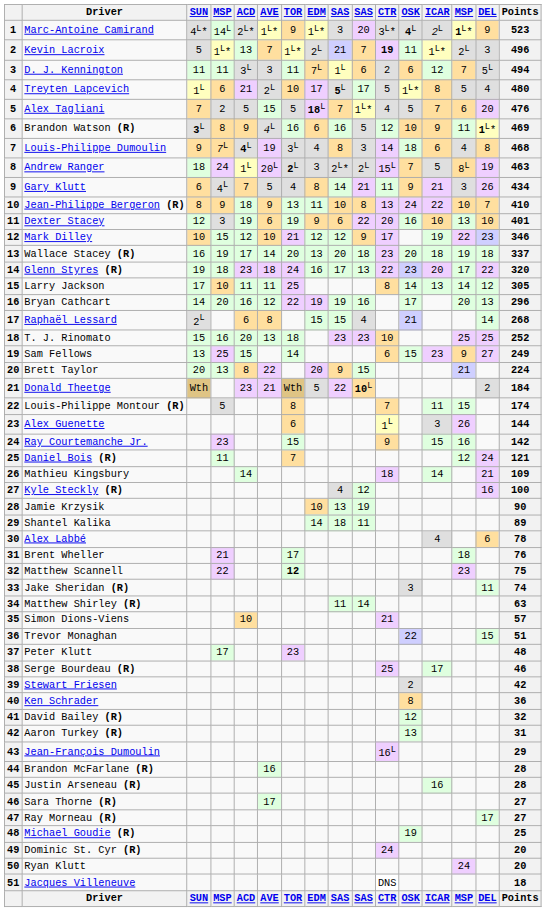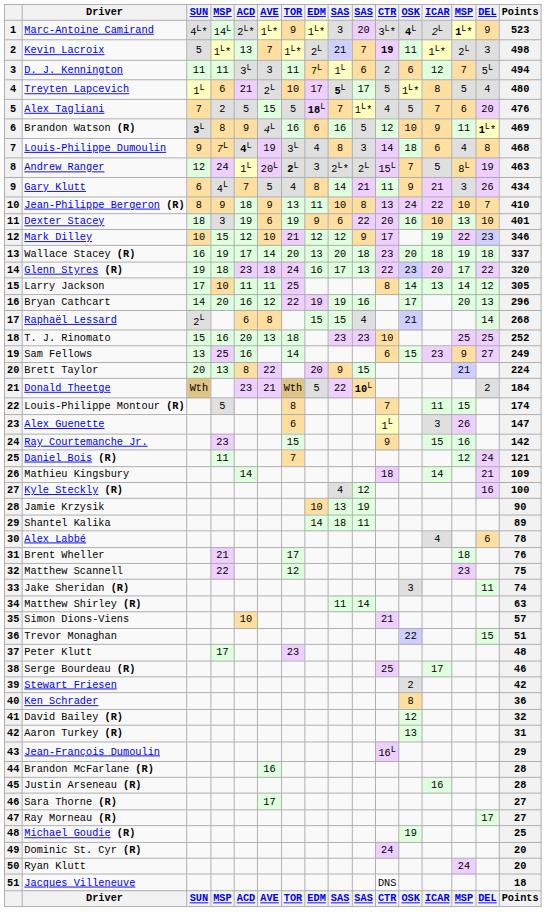 <table class="wikitable" style="font-size:85%; text-align:center;">
 <tr>
 <th></th>
 <th>Driver</th>
 <th><a href='#'>SUN</a></th>
 <th><a href='#'>MSP</a></th>
 <th><a href='#'>ACD</a></th>
 <th><a href='#'>AVE</a></th>
 <th><a href='#'>TOR</a></th>
 <th><a href='#'>EDM</a></th>
 <th><a href='#'>SAS</a></th>
 <th><a href='#'>SAS</a></th>
 <th><a href='#'>CTR</a></th>
 <th><a href='#'>OSK</a></th>
 <th><a href='#'>ICAR</a></th>
 <th><a href='#'>MSP</a></th>
 <th><a href='#'>DEL</a></th>
 <th>Points</th>
 </tr>
 <tr>
 <th>1</th>
 <td style="text-align:left;"><a href='#'>Marc-Antoine Camirand</a></td>
 <td style="background:#DFDFDF;">4<sup>L</sup>*</td>
 <td style="background:#DFFFDF;">14<sup>L</sup></td>
 <td style="background:#DFDFDF;">2<sup>L</sup>*</td>
 <td style="background:#ffffbf;">1<sup>L</sup>*</td>
 <td style="background:#FFDF9F;">9</td>
 <td style="background:#ffffbf;">1<sup>L</sup>*</td>
 <td style="background:#DFDFDF;">3</td>
 <td style="background:#EFCFFF;">20</td>
 <td style="background:#DFDFDF;">3<sup>L</sup>*</td>
 <td style="background:#DFDFDF;"><strong>4</strong><sup>L</sup></td>
 <td style="background:#DFDFDF;"><em>2</em><sup>L</sup></td>
 <td style="background:#ffffbf;"><strong>1</strong><sup>L</sup>*</td>
 <td style="background:#FFDF9F;">9</td>
 <th>523</th>
 </tr>
 <tr>
 <th>2</th>
 <td style="text-align:left;"><a href='#'>Kevin Lacroix</a></td>
 <td style="background:#DFDFDF;">5</td>
 <td style="background:#ffffbf;">1<sup>L</sup>*</td>
 <td style="background:#DFFFDF;">13</td>
 <td style="background:#FFDF9F;">7</td>
 <td style="background:#ffffbf;">1<sup>L</sup>*</td>
 <td style="background:#DFDFDF;">2<sup>L</sup></td>
 <td style="background:#CFCFFF;">21</td>
 <td style="background:#FFDF9F;">7</td>
 <td style="background:#EFCFFF;"><strong>19</strong></td>
 <td style="background:#DFFFDF;">11</td>
 <td style="background:#ffffbf;">1<sup>L</sup>*</td>
 <td style="background:#DFDFDF;">2<sup>L</sup></td>
 <td style="background:#DFDFDF;">3</td>
-<th>496</th>
+<th>498</th>
 </tr>
 <tr>
 <th>3</th>
 <td style="text-align:left;"><a href='#'>D. J. Kennington</a></td>
 <td style="background:#DFFFDF;">11</td>
 <td style="background:#DFFFDF;">11</td>
 <td style="background:#DFDFDF;">3<sup>L</sup></td>
 <td style="background:#DFDFDF;">3</td>
 <td style="background:#DFFFDF;">11</td>
 <td style="background:#FFDF9F;">7<sup>L</sup></td>
 <td style="background:#ffffbf;">1<sup>L</sup></td>
 <td style="background:#FFDF9F;">6</td>
 <td style="background:#DFDFDF;">2</td>
 <td style="background:#FFDF9F;">6</td>
 <td style="background:#DFFFDF;">12</td>
 <td style="background:#FFDF9F;">7</td>
 <td style="background:#DFDFDF;">5<sup>L</sup></td>
 <th>494</th>
 </tr>
 <tr>
 <th>4</th>
 <td style="text-align:left;"><a href='#'>Treyten Lapcevich</a></td>
 <td style="background:#ffffbf;">1<sup>L</sup></td>
 <td style="background:#FFDF9F;">6</td>
 <td style="background:#EFCFFF;">21</td>
 <td style="background:#DFDFDF;">2<sup>L</sup></td>
 <td style="background:#FFDF9F;">10</td>
 <td style="background:#EFCFFF;">17</td>
 <td style="background:#DFDFDF;"><strong>5</strong><sup>L</sup></td>
 <td style="background:#DFFFDF;">17</td>
 <td style="background:#DFDFDF;">5</td>
 <td style="background:#ffffbf;">1<sup>L</sup>*</td>
 <td style="background:#FFDF9F;">8</td>
 <td style="background:#DFDFDF;">5</td>
 <td style="background:#DFDFDF;">4</td>
 <th>480</th>
 </tr>
 <tr>
 <th>5</th>
 <td style="text-align:left;"><a href='#'>Alex Tagliani</a></td>
 <td style="background:#FFDF9F;">7</td>
 <td style="background:#DFDFDF;">2</td>
 <td style="background:#DFDFDF;">5</td>
 <td style="background:#DFFFDF;">15</td>
 <td style="background:#DFDFDF;">5</td>
 <td style="background:#EFCFFF;"><strong>18</strong><sup>L</sup></td>
 <td style="background:#FFDF9F;">7</td>
 <td style="background:#ffffbf;">1<sup>L</sup>*</td>
 <td style="background:#DFDFDF;">4</td>
 <td style="background:#DFDFDF;">5</td>
 <td style="background:#FFDF9F;">7</td>
 <td style="background:#FFDF9F;">6</td>
 <td style="background:#EFCFFF;">20</td>
 <th>476</th>
 </tr>
 <tr>
 <th>6</th>
 <td style="text-align:left;">Brandon Watson <strong>(R)</strong></td>
 <td style="background:#DFDFDF;"><strong>3</strong><sup>L</sup></td>
 <td style="background:#FFDF9F;">8</td>
 <td style="background:#FFDF9F;">9</td>
 <td style="background:#DFDFDF;"><em>4</em><sup>L</sup></td>
 <td style="background:#DFFFDF;">16</td>
 <td style="background:#FFDF9F;">6</td>
 <td style="background:#DFFFDF;">16</td>
 <td style="background:#DFDFDF;">5</td>
 <td style="background:#DFFFDF;">12</td>
 <td style="background:#FFDF9F;">10</td>
 <td style="background:#FFDF9F;">9</td>
 <td style="background:#DFFFDF;">11</td>
 <td style="background:#ffffbf;"><strong>1</strong><sup>L</sup>*</td>
 <th>469</th>
 </tr>
 <tr>
 <th>7</th>
 <td style="text-align:left;"><a href='#'>Louis-Philippe Dumoulin</a></td>
 <td style="background:#FFDF9F;">9</td>
 <td style="background:#FFDF9F;"><em>7</em><sup>L</sup></td>
 <td style="background:#DFDFDF;"><strong>4</strong><sup>L</sup></td>
 <td style="background:#EFCFFF;">19</td>
 <td style="background:#DFDFDF;">3<sup>L</sup></td>
 <td style="background:#DFDFDF;">4</td>
 <td style="background:#FFDF9F;">8</td>
 <td style="background:#DFDFDF;">3</td>
 <td style="background:#EFCFFF;">14</td>
 <td style="background:#DFFFDF;">18</td>
 <td style="background:#FFDF9F;">6</td>
 <td style="background:#DFDFDF;">4</td>
 <td style="background:#FFDF9F;">8</td>
 <th>468</th>
 </tr>
 <tr>
 <th>8</th>
 <td style="text-align:left;"><a href='#'>Andrew Ranger</a></td>
-<td style="background:#DFFFDF;">18</td>
+<td style="background:#DFFFDF;">12</td>
 <td style="background:#EFCFFF;">24</td>
 <td style="background:#ffffbf;">1<sup>L</sup></td>
 <td style="background:#EFCFFF;">20<sup>L</sup></td>
 <td style="background:#DFDFDF;"><strong>2</strong><sup>L</sup></td>
 <td style="background:#DFDFDF;">3</td>
 <td style="background:#DFDFDF;">2<sup>L</sup>*</td>
 <td style="background:#DFDFDF;">2<sup>L</sup></td>
 <td style="background:#EFCFFF;">15<sup>L</sup></td>
 <td style="background:#FFDF9F;">7</td>
 <td style="background:#DFDFDF;">5</td>
 <td style="background:#FFDF9F;">8<sup>L</sup></td>
 <td style="background:#EFCFFF;">19</td>
 <th>463</th>
 </tr>
 <tr>
 <th>9</th>
 <td style="text-align:left;"><a href='#'>Gary Klutt</a></td>
 <td style="background:#FFDF9F;">6</td>
 <td style="background:#DFDFDF;">4<sup>L</sup></td>
 <td style="background:#FFDF9F;">7</td>
 <td style="background:#DFDFDF;">5</td>
 <td style="background:#DFDFDF;">4</td>
 <td style="background:#FFDF9F;">8</td>
 <td style="background:#DFFFDF;">14</td>
 <td style="background:#EFCFFF;">21</td>
 <td style="background:#DFFFDF;">11</td>
 <td style="background:#FFDF9F;">9</td>
 <td style="background:#EFCFFF;">21</td>
 <td style="background:#DFDFDF;">3</td>
 <td style="background:#EFCFFF;">26</td>
 <th>434</th>
 </tr>
 <tr>
 <th>10</th>
 <td style="text-align:left;"><a href='#'>Jean-Philippe Bergeron</a> <strong>(R)</strong></td>
 <td style="background:#FFDF9F;">8</td>
 <td style="background:#FFDF9F;">9</td>
 <td style="background:#DFFFDF;">18</td>
 <td style="background:#FFDF9F;">9</td>
 <td style="background:#DFFFDF;">13</td>
 <td style="background:#DFFFDF;">11</td>
 <td style="background:#FFDF9F;">10</td>
 <td style="background:#FFDF9F;">8</td>
 <td style="background:#EFCFFF;">13</td>
 <td style="background:#EFCFFF;">24</td>
 <td style="background:#EFCFFF;">22</td>
 <td style="background:#FFDF9F;">10</td>
 <td style="background:#FFDF9F;">7</td>
 <th>410</th>
 </tr>
 <tr>
 <th>11</th>
 <td style="text-align:left;"><a href='#'>Dexter Stacey</a></td>
-<td style="background:#DFFFDF;">12</td>
+<td style="background:#DFFFDF;">18</td>
 <td style="background:#DFDFDF;">3</td>
 <td style="background:#DFFFDF;">19</td>
 <td style="background:#FFDF9F;">6</td>
 <td style="background:#DFFFDF;">19</td>
 <td style="background:#FFDF9F;">9</td>
 <td style="background:#FFDF9F;">6</td>
 <td style="background:#EFCFFF;">22</td>
 <td style="background:#EFCFFF;">20</td>
 <td style="background:#DFFFDF;">16</td>
 <td style="background:#FFDF9F;">10</td>
 <td style="background:#DFFFDF;">13</td>
 <td style="background:#FFDF9F;">10</td>
 <th>401</th>
 </tr>
 <tr>
 <th>12</th>
 <td style="text-align:left;"><a href='#'>Mark Dilley</a></td>
 <td style="background:#FFDF9F;">10</td>
 <td style="background:#DFFFDF;">15</td>
 <td style="background:#DFFFDF;">12</td>
 <td style="background:#FFDF9F;">10</td>
 <td style="background:#EFCFFF;">21</td>
 <td style="background:#DFFFDF;">12</td>
 <td style="background:#DFFFDF;">12</td>
 <td style="background:#FFDF9F;">9</td>
 <td style="background:#EFCFFF;">17</td>
 <td></td>
 <td style="background:#DFFFDF;">19</td>
 <td style="background:#EFCFFF;">22</td>
 <td style="background:#CFCFFF;">23</td>
 <th>346</th>
 </tr>
 <tr>
 <th>13</th>
 <td style="text-align:left;">Wallace Stacey <strong>(R)</strong></td>
 <td style="background:#DFFFDF;">16</td>
 <td style="background:#DFFFDF;">19</td>
 <td style="background:#DFFFDF;">17</td>
 <td style="background:#DFFFDF;">14</td>
 <td style="background:#DFFFDF;">20</td>
 <td style="background:#DFFFDF;">13</td>
 <td style="background:#DFFFDF;">20</td>
 <td style="background:#DFFFDF;">18</td>
 <td style="background:#EFCFFF;">23</td>
 <td style="background:#DFFFDF;">20</td>
 <td style="background:#DFFFDF;">18</td>
 <td style="background:#DFFFDF;">19</td>
 <td style="background:#DFFFDF;">18</td>
 <th>337</th>
 </tr>
 <tr>
 <th>14</th>
 <td style="text-align:left;"><a href='#'>Glenn Styres</a> <strong>(R)</strong></td>
 <td style="background:#DFFFDF;">19</td>
 <td style="background:#DFFFDF;">18</td>
 <td style="background:#EFCFFF;">23</td>
 <td style="background:#EFCFFF;">18</td>
 <td style="background:#EFCFFF;">24</td>
 <td style="background:#DFFFDF;">16</td>
 <td style="background:#DFFFDF;">17</td>
 <td style="background:#DFFFDF;">13</td>
 <td style="background:#EFCFFF;">22</td>
 <td style="background:#CFCFFF;">23</td>
 <td style="background:#EFCFFF;">20</td>
 <td style="background:#DFFFDF;">17</td>
 <td style="background:#EFCFFF;">22</td>
 <th>320</th>
 </tr>
 <tr>
 <th>15</th>
 <td style="text-align:left;">Larry Jackson</td>
 <td style="background:#DFFFDF;">17</td>
 <td style="background:#FFDF9F;">10</td>
 <td style="background:#DFFFDF;">11</td>
 <td style="background:#DFFFDF;">11</td>
 <td style="background:#EFCFFF;">25</td>
 <td></td>
 <td></td>
 <td></td>
 <td style="background:#FFDF9F;">8</td>
 <td style="background:#DFFFDF;">14</td>
 <td style="background:#DFFFDF;">13</td>
 <td style="background:#DFFFDF;">14</td>
 <td style="background:#DFFFDF;">12</td>
 <th>305</th>
 </tr>
 <tr>
 <th>16</th>
 <td style="text-align:left;">Bryan Cathcart</td>
 <td style="background:#DFFFDF;">14</td>
 <td style="background:#DFFFDF;">20</td>
 <td style="background:#DFFFDF;">16</td>
 <td style="background:#DFFFDF;">12</td>
 <td style="background:#EFCFFF;">22</td>
 <td style="background:#EFCFFF;">19</td>
 <td style="background:#DFFFDF;">19</td>
 <td style="background:#DFFFDF;">16</td>
 <td></td>
 <td style="background:#DFFFDF;">17</td>
 <td></td>
 <td style="background:#DFFFDF;">20</td>
 <td style="background:#DFFFDF;">13</td>
 <th>296</th>
 </tr>
 <tr>
 <th>17</th>
 <td style="text-align:left;"><a href='#'>Raphaël Lessard</a></td>
 <td style="background:#DFDFDF;">2<sup>L</sup></td>
 <td></td>
 <td style="background:#FFDF9F;">6</td>
 <td style="background:#FFDF9F;">8</td>
 <td></td>
 <td style="background:#DFFFDF;">15</td>
 <td style="background:#DFFFDF;">15</td>
 <td style="background:#DFDFDF;">4</td>
 <td></td>
 <td style="background:#CFCFFF;">21</td>
 <td></td>
 <td></td>
 <td style="background:#DFFFDF;">14</td>
 <th>268</th>
 </tr>
 <tr>
 <th>18</th>
 <td style="text-align:left;">T. J. Rinomato</td>
 <td style="background:#DFFFDF;">15</td>
 <td style="background:#DFFFDF;">16</td>
 <td style="background:#DFFFDF;">20</td>
 <td style="background:#DFFFDF;">13</td>
 <td style="background:#DFFFDF;">18</td>
 <td></td>
 <td style="background:#EFCFFF;">23</td>
 <td style="background:#EFCFFF;">23</td>
 <td style="background:#FFDF9F;">10</td>
 <td></td>
 <td></td>
 <td style="background:#EFCFFF;">25</td>
 <td style="background:#EFCFFF;">25</td>
 <th>252</th>
 </tr>
 <tr>
 <th>19</th>
 <td style="text-align:left;">Sam Fellows</td>
 <td style="background:#DFFFDF;">13</td>
 <td style="background:#EFCFFF;">25</td>
-<td style="background:#DFFFDF;">15</td>
+<td style="background:#DFFFDF;">16</td>
 <td></td>
 <td style="background:#DFFFDF;">14</td>
 <td></td>
 <td></td>
 <td></td>
 <td style="background:#FFDF9F;">6</td>
 <td style="background:#DFFFDF;">15</td>
 <td style="background:#EFCFFF;">23</td>
 <td style="background:#FFDF9F;">9</td>
 <td style="background:#EFCFFF;">27</td>
 <th>249</th>
 </tr>
 <tr>
 <th>20</th>
 <td style="text-align:left;">Brett Taylor</td>
 <td style="background:#DFFFDF;">20</td>
 <td style="background:#DFFFDF;">13</td>
 <td style="background:#FFDF9F;">8</td>
 <td style="background:#EFCFFF;">22</td>
 <td></td>
 <td style="background:#EFCFFF;">20</td>
 <td style="background:#FFDF9F;">9</td>
 <td style="background:#DFFFDF;">15</td>
 <td></td>
 <td></td>
 <td></td>
 <td style="background:#CFCFFF;">21</td>
 <td></td>
 <th>224</th>
 </tr>
 <tr>
 <th>21</th>
 <td style="text-align:left;"><a href='#'>Donald Theetge</a></td>
 <td style="background:#DFC484;">Wth</td>
 <td></td>
 <td style="background:#EFCFFF;">23</td>
 <td style="background:#EFCFFF;">21</td>
 <td style="background:#DFC484;">Wth</td>
 <td style="background:#DFDFDF;">5</td>
 <td style="background:#EFCFFF;">22</td>
 <td style="background:#FFDF9F;"><strong>10</strong><sup>L</sup></td>
 <td></td>
 <td></td>
 <td></td>
 <td></td>
 <td style="background:#DFDFDF;">2</td>
 <th>184</th>
 </tr>
 <tr>
 <th>22</th>
 <td style="text-align:left;">Louis-Philippe Montour <strong>(R)</strong></td>
 <td></td>
 <td style="background:#DFDFDF;">5</td>
 <td></td>
 <td></td>
 <td style="background:#FFDF9F;">8</td>
 <td></td>
 <td></td>
 <td></td>
 <td style="background:#FFDF9F;">7</td>
 <td></td>
 <td style="background:#DFFFDF;">11</td>
 <td style="background:#DFFFDF;">15</td>
 <td></td>
 <th>174</th>
 </tr>
 <tr>
 <th>23</th>
 <td style="text-align:left;"><a href='#'>Alex Guenette</a></td>
 <td></td>
 <td></td>
 <td></td>
 <td></td>
 <td style="background:#FFDF9F;">6</td>
 <td></td>
 <td></td>
 <td></td>
 <td style="background:#ffffbf;">1<sup>L</sup></td>
 <td></td>
 <td style="background:#DFDFDF;">3</td>
 <td style="background:#EFCFFF;">26</td>
 <td></td>
-<th>144</th>
+<th>147</th>
 </tr>
 <tr>
 <th>24</th>
 <td style="text-align:left;"><a href='#'>Ray Courtemanche Jr.</a></td>
 <td></td>
 <td style="background:#EFCFFF;">23</td>
 <td></td>
 <td></td>
 <td style="background:#DFFFDF;">15</td>
 <td></td>
 <td></td>
 <td></td>
 <td style="background:#FFDF9F;">9</td>
 <td></td>
 <td style="background:#DFFFDF;">15</td>
 <td style="background:#DFFFDF;">16</td>
 <td></td>
 <th>142</th>
 </tr>
 <tr>
 <th>25</th>
 <td style="text-align:left;"><a href='#'>Daniel Bois</a> <strong>(R)</strong></td>
 <td></td>
 <td style="background:#DFFFDF;">11</td>
 <td></td>
 <td></td>
 <td style="background:#FFDF9F;">7</td>
 <td></td>
 <td></td>
 <td></td>
 <td></td>
 <td></td>
 <td></td>
 <td style="background:#DFFFDF;">12</td>
 <td style="background:#EFCFFF;">24</td>
 <th>121</th>
 </tr>
 <tr>
 <th>26</th>
 <td style="text-align:left;">Mathieu Kingsbury</td>
 <td></td>
 <td></td>
 <td style="background:#DFFFDF;">14</td>
 <td></td>
 <td></td>
 <td></td>
 <td></td>
 <td></td>
 <td style="background:#EFCFFF;">18</td>
 <td></td>
 <td style="background:#DFFFDF;">14</td>
 <td></td>
 <td style="background:#EFCFFF;">21</td>
 <th>109</th>
 </tr>
 <tr>
 <th>27</th>
 <td style="text-align:left;"><a href='#'>Kyle Steckly</a> <strong>(R)</strong></td>
 <td></td>
 <td></td>
 <td></td>
 <td></td>
 <td></td>
 <td></td>
 <td style="background:#DFDFDF;">4</td>
 <td style="background:#DFFFDF;">12</td>
 <td></td>
 <td></td>
 <td></td>
 <td></td>
 <td style="background:#EFCFFF;">16</td>
 <th>100</th>
 </tr>
 <tr>
 <th>28</th>
 <td style="text-align:left;">Jamie Krzysik</td>
 <td></td>
 <td></td>
 <td></td>
 <td></td>
 <td></td>
 <td style="background:#FFDF9F;">10</td>
 <td style="background:#DFFFDF;">13</td>
 <td style="background:#DFFFDF;">19</td>
 <td></td>
 <td></td>
 <td></td>
 <td></td>
 <td></td>
 <th>90</th>
 </tr>
 <tr>
 <th>29</th>
 <td style="text-align:left;">Shantel Kalika</td>
 <td></td>
 <td></td>
 <td></td>
 <td></td>
 <td></td>
 <td style="background:#DFFFDF;">14</td>
 <td style="background:#DFFFDF;">18</td>
 <td style="background:#DFFFDF;">11</td>
 <td></td>
 <td></td>
 <td></td>
 <td></td>
 <td></td>
 <th>89</th>
 </tr>
 <tr>
 <th>30</th>
 <td style="text-align:left;"><a href='#'>Alex Labbé</a></td>
 <td></td>
 <td></td>
 <td></td>
 <td></td>
 <td></td>
 <td></td>
 <td></td>
 <td></td>
 <td></td>
 <td></td>
 <td style="background:#DFDFDF;">4</td>
 <td></td>
 <td style="background:#FFDF9F;">6</td>
 <th>78</th>
 </tr>
 <tr>
 <th>31</th>
 <td style="text-align:left;">Brent Wheller</td>
 <td></td>
 <td style="background:#EFCFFF;">21</td>
 <td></td>
 <td></td>
 <td style="background:#DFFFDF;">17</td>
 <td></td>
 <td></td>
 <td></td>
 <td></td>
 <td></td>
 <td></td>
 <td style="background:#DFFFDF;">18</td>
 <td></td>
 <th>76</th>
 </tr>
 <tr>
 <th>32</th>
 <td style="text-align:left;">Matthew Scannell</td>
 <td></td>
 <td style="background:#EFCFFF;">22</td>
 <td></td>
 <td></td>
-<td style="background:#DFFFDF;"><strong>12</strong></td>
+<td style="background:#DFFFDF;">12</td>
 <td></td>
 <td></td>
 <td></td>
 <td></td>
 <td></td>
 <td></td>
 <td style="background:#EFCFFF;">23</td>
 <td></td>
 <th>75</th>
 </tr>
 <tr>
 <th>33</th>
 <td style="text-align:left;">Jake Sheridan <strong>(R)</strong></td>
 <td></td>
 <td></td>
 <td></td>
 <td></td>
 <td></td>
 <td></td>
 <td></td>
 <td></td>
 <td></td>
 <td style="background:#DFDFDF;">3</td>
 <td></td>
 <td></td>
 <td style="background:#DFFFDF;">11</td>
 <th>74</th>
 </tr>
 <tr>
 <th>34</th>
 <td style="text-align:left;">Matthew Shirley <strong>(R)</strong></td>
 <td></td>
 <td></td>
 <td></td>
 <td></td>
 <td></td>
 <td></td>
 <td style="background:#DFFFDF;">11</td>
 <td style="background:#DFFFDF;">14</td>
 <td></td>
 <td></td>
 <td></td>
 <td></td>
 <td></td>
 <th>63</th>
 </tr>
 <tr>
 <th>35</th>
 <td style="text-align:left;">Simon Dions-Viens</td>
 <td></td>
 <td></td>
 <td style="background:#FFDF9F;">10</td>
 <td></td>
 <td></td>
 <td></td>
 <td></td>
 <td></td>
 <td style="background:#EFCFFF;">21</td>
 <td></td>
 <td></td>
 <td></td>
 <td></td>
 <th>57</th>
 </tr>
 <tr>
 <th>36</th>
 <td style="text-align:left;">Trevor Monaghan</td>
 <td></td>
 <td></td>
 <td></td>
 <td></td>
 <td></td>
 <td></td>
 <td></td>
 <td></td>
 <td></td>
 <td style="background:#CFCFFF;">22</td>
 <td></td>
 <td></td>
 <td style="background:#DFFFDF;">15</td>
 <th>51</th>
 </tr>
 <tr>
 <th>37</th>
 <td style="text-align:left;">Peter Klutt</td>
 <td></td>
 <td style="background:#DFFFDF;">17</td>
 <td></td>
 <td></td>
 <td style="background:#EFCFFF;">23</td>
 <td></td>
 <td></td>
 <td></td>
 <td></td>
 <td></td>
 <td></td>
 <td></td>
 <td></td>
 <th>48</th>
 </tr>
 <tr>
 <th>38</th>
 <td style="text-align:left;">Serge Bourdeau <strong>(R)</strong></td>
 <td></td>
 <td></td>
 <td></td>
 <td></td>
 <td></td>
 <td></td>
 <td></td>
 <td></td>
 <td style="background:#EFCFFF;">25</td>
 <td></td>
 <td style="background:#DFFFDF;">17</td>
 <td></td>
 <td></td>
 <th>46</th>
 </tr>
 <tr>
 <th>39</th>
 <td style="text-align:left;"><a href='#'>Stewart Friesen</a></td>
 <td></td>
 <td></td>
 <td></td>
 <td></td>
 <td></td>
 <td></td>
 <td></td>
 <td></td>
 <td></td>
 <td style="background:#DFDFDF;">2</td>
 <td></td>
 <td></td>
 <td></td>
 <th>42</th>
 </tr>
 <tr>
 <th>40</th>
 <td style="text-align:left;"><a href='#'>Ken Schrader</a></td>
 <td></td>
 <td></td>
 <td></td>
 <td></td>
 <td></td>
 <td></td>
 <td></td>
 <td></td>
 <td></td>
 <td style="background:#FFDF9F;">8</td>
 <td></td>
 <td></td>
 <td></td>
 <th>36</th>
 </tr>
 <tr>
 <th>41</th>
 <td style="text-align:left;">David Bailey <strong>(R)</strong></td>
 <td></td>
 <td></td>
 <td></td>
 <td></td>
 <td></td>
 <td></td>
 <td></td>
 <td></td>
 <td></td>
 <td style="background:#DFFFDF;">12</td>
 <td></td>
 <td></td>
 <td></td>
 <th>32</th>
 </tr>
 <tr>
 <th>42</th>
 <td style="text-align:left;">Aaron Turkey <strong>(R)</strong></td>
 <td></td>
 <td></td>
 <td></td>
 <td></td>
 <td></td>
 <td></td>
 <td></td>
 <td></td>
 <td></td>
 <td style="background:#DFFFDF;">13</td>
 <td></td>
 <td></td>
 <td></td>
 <th>31</th>
 </tr>
 <tr>
 <th>43</th>
 <td style="text-align:left;"><a href='#'>Jean-François Dumoulin</a></td>
 <td></td>
 <td></td>
 <td></td>
 <td></td>
 <td></td>
 <td></td>
 <td></td>
 <td></td>
 <td style="background:#EFCFFF;">16<sup>L</sup></td>
 <td></td>
 <td></td>
 <td></td>
 <td></td>
 <th>29</th>
 </tr>
 <tr>
 <th>44</th>
 <td style="text-align:left;">Brandon McFarlane <strong>(R)</strong></td>
 <td></td>
 <td></td>
 <td></td>
 <td style="background:#DFFFDF;">16</td>
 <td></td>
 <td></td>
 <td></td>
 <td></td>
 <td></td>
 <td></td>
 <td></td>
 <td></td>
 <td></td>
 <th>28</th>
 </tr>
 <tr>
 <th>45</th>
 <td style="text-align:left;">Justin Arseneau <strong>(R)</strong></td>
 <td></td>
 <td></td>
 <td></td>
 <td></td>
 <td></td>
 <td></td>
 <td></td>
 <td></td>
 <td></td>
 <td></td>
 <td style="background:#DFFFDF;">16</td>
 <td></td>
 <td></td>
 <th>28</th>
 </tr>
 <tr>
 <th>46</th>
 <td style="text-align:left;">Sara Thorne <strong>(R)</strong></td>
 <td></td>
 <td></td>
 <td></td>
 <td style="background:#DFFFDF;">17</td>
 <td></td>
 <td></td>
 <td></td>
 <td></td>
 <td></td>
 <td></td>
 <td></td>
 <td></td>
 <td></td>
 <th>27</th>
 </tr>
 <tr>
 <th>47</th>
 <td style="text-align:left;">Ray Morneau <strong>(R)</strong></td>
 <td></td>
 <td></td>
 <td></td>
 <td></td>
 <td></td>
 <td></td>
 <td></td>
 <td></td>
 <td></td>
 <td></td>
 <td></td>
 <td></td>
 <td style="background:#DFFFDF;">17</td>
 <th>27</th>
 </tr>
 <tr>
 <th>48</th>
 <td style="text-align:left;"><a href='#'>Michael Goudie</a> <strong>(R)</strong></td>
 <td></td>
 <td></td>
 <td></td>
 <td></td>
 <td></td>
 <td></td>
 <td></td>
 <td></td>
 <td></td>
 <td style="background:#DFFFDF;">19</td>
 <td></td>
 <td></td>
 <td></td>
 <th>25</th>
 </tr>
 <tr>
 <th>49</th>
 <td style="text-align:left;">Dominic St. Cyr <strong>(R)</strong></td>
 <td></td>
 <td></td>
 <td></td>
 <td></td>
 <td></td>
 <td></td>
 <td></td>
 <td></td>
 <td style="background:#EFCFFF;">24</td>
 <td></td>
 <td></td>
 <td></td>
 <td></td>
 <th>20</th>
 </tr>
 <tr>
 <th>50</th>
 <td style="text-align:left;">Ryan Klutt</td>
 <td></td>
 <td></td>
 <td></td>
 <td></td>
 <td></td>
 <td></td>
 <td></td>
 <td></td>
 <td></td>
 <td></td>
 <td></td>
 <td style="background:#EFCFFF;">24</td>
 <td></td>
 <th>20</th>
 </tr>
 <tr>
 <th>51</th>
 <td style="text-align:left;"><a href='#'>Jacques Villeneuve</a></td>
 <td></td>
 <td></td>
 <td></td>
 <td></td>
 <td></td>
 <td></td>
 <td></td>
 <td></td>
 <td style="background:#FFFFFF;">DNS</td>
 <td></td>
 <td></td>
 <td></td>
 <td></td>
 <th>18</th>
 </tr>
 <tr>
 <th></th>
 <th>Driver</th>
 <th><a href='#'>SUN</a></th>
 <th><a href='#'>MSP</a></th>
 <th><a href='#'>ACD</a></th>
 <th><a href='#'>AVE</a></th>
 <th><a href='#'>TOR</a></th>
 <th><a href='#'>EDM</a></th>
 <th><a href='#'>SAS</a></th>
 <th><a href='#'>SAS</a></th>
 <th><a href='#'>CTR</a></th>
 <th><a href='#'>OSK</a></th>
 <th><a href='#'>ICAR</a></th>
 <th><a href='#'>MSP</a></th>
 <th><a href='#'>DEL</a></th>
 <th>Points</th>
 </tr>
 </table>
